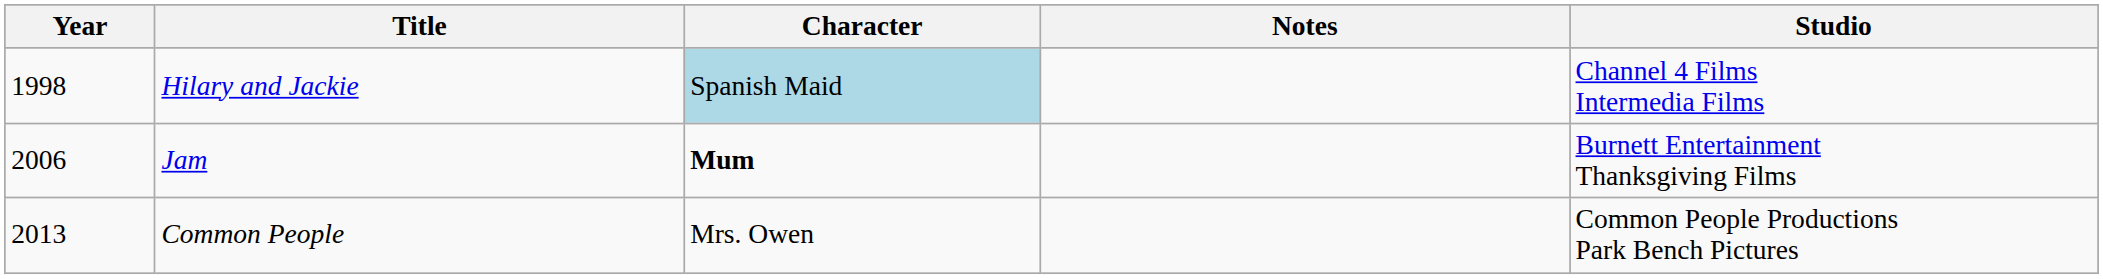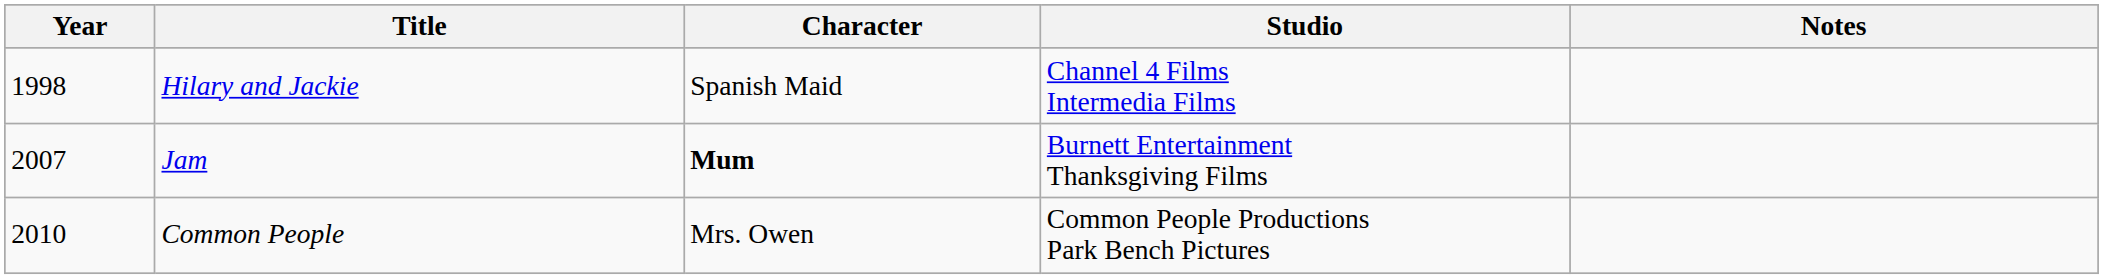 <table class="wikitable">
 <tr>
 <th scope="col" width="80">Year</th>
 <th scope="col" width="300">Title</th>
 <th scope="col" width="200">Character</th>
+<th scope="col" width="300">Studio</th>
 <th scope="col" width="300">Notes</th>
-<th scope="col" width="300">Studio</th>
 </tr>
 <tr>
 <td>1998</td>
 <td><em><a href='#'>Hilary and Jackie</a></em></td>
-<td style="background: lightblue;">Spanish Maid</td>
+<td>Spanish Maid</td>
+<td><a href='#'>Channel 4 Films</a><br><a href='#'>Intermedia Films</a></td>
 <td></td>
-<td><a href='#'>Channel 4 Films</a><br><a href='#'>Intermedia Films</a></td>
 </tr>
 <tr>
-<td>2006</td>
+<td>2007</td>
 <td><em><a href='#'>Jam</a></em></td>
 <td><strong>Mum</strong></td>
+<td><a href='#'>Burnett Entertainment</a><br>Thanksgiving Films</td>
 <td></td>
-<td><a href='#'>Burnett Entertainment</a><br>Thanksgiving Films</td>
 </tr>
 <tr>
-<td>2013</td>
+<td>2010</td>
 <td><em>Common People</em></td>
 <td>Mrs. Owen</td>
+<td>Common People Productions<br>Park Bench Pictures</td>
 <td></td>
-<td>Common People Productions<br>Park Bench Pictures</td>
 </tr>
 </table>
